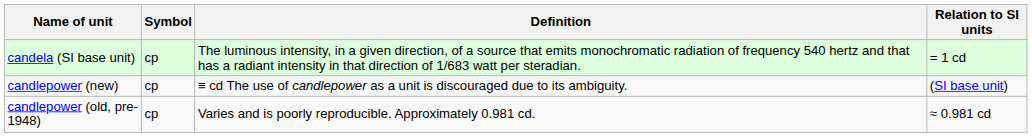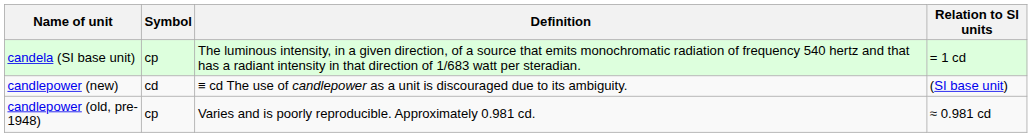 <table class="wikitable">
 <tr>
 <th>Name of unit</th>
 <th>Symbol</th>
 <th>Definition</th>
 <th>Relation to SI units</th>
 </tr>
 <tr style="background:#dfd;">
 <td><a href='#'>candela</a> (SI base unit)</td>
 <td>cp</td>
 <td>The luminous intensity, in a given direction, of a source that emits monochromatic radiation of frequency 540 hertz and that has a radiant intensity in that direction of 1/683 watt per steradian.</td>
 <td>= 1 cd</td>
 </tr>
 <tr>
 <td><a href='#'>candlepower</a> (new)</td>
-<td>cp</td>
+<td>cd</td>
 <td>≡ cd The use of <em>candlepower</em> as a unit is discouraged due to its ambiguity.</td>
 <td>(<a href='#'>SI base unit</a>)</td>
 </tr>
 <tr>
 <td><a href='#'>candlepower</a> (old, pre-1948)</td>
 <td>cp</td>
 <td>Varies and is poorly reproducible. Approximately 0.981 cd.</td>
 <td>≈ 0.981 cd</td>
 </tr>
 </table>
